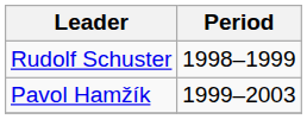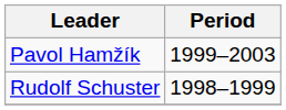 <table class="wikitable">
 <tr>
 <th>Leader</th>
 <th>Period</th>
 </tr>
 <tr>
+<td><a href='#'>Pavol Hamžík</a></td>
+<td>1999–2003</td>
+</tr>
+<tr>
 <td><a href='#'>Rudolf Schuster</a></td>
 <td>1998–1999</td>
 </tr>
 <tr>
-<td><a href='#'>Pavol Hamžík</a></td>
-<td>1999–2003</td>
-</tr>
-<tr>
 </tr>
 </table>
